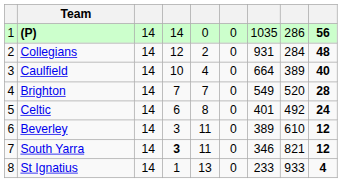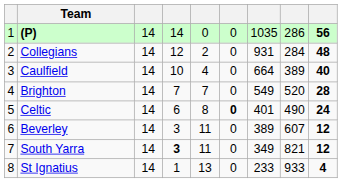 <table class="wikitable" style="text-align:center; margin-bottom:0">
 <tr>
 <th style="width:10px"></th>
 <th style="width:35%;">Team</th>
 <th style="width:30px;"></th>
 <th style="width:30px;"></th>
 <th style="width:30px;"></th>
 <th style="width:30px;"></th>
 <th style="width:30px;"></th>
 <th style="width:30px;"></th>
 <th style="width:30px;"></th>
 </tr>
 <tr style="background:#ccffcc;">
 <td>1</td>
 <td style="text-align:left;"> <strong>(P)</strong></td>
 <td>14</td>
 <td>14</td>
 <td>0</td>
 <td>0</td>
 <td>1035</td>
 <td>286</td>
 <td><strong>56</strong></td>
 </tr>
 <tr>
 <td>2</td>
 <td style="text-align:left;"><a href='#'>Collegians</a></td>
 <td>14</td>
 <td>12</td>
 <td>2</td>
 <td>0</td>
 <td>931</td>
 <td>284</td>
 <td><strong>48</strong></td>
 </tr>
 <tr>
 <td>3</td>
 <td style="text-align:left;"><a href='#'>Caulfield</a></td>
 <td>14</td>
 <td>10</td>
 <td>4</td>
 <td>0</td>
 <td>664</td>
 <td>389</td>
 <td><strong>40</strong></td>
 </tr>
 <tr>
 <td>4</td>
 <td style="text-align:left;"><a href='#'>Brighton</a></td>
 <td>14</td>
 <td>7</td>
 <td>7</td>
 <td>0</td>
 <td>549</td>
 <td>520</td>
 <td><strong>28</strong></td>
 </tr>
 <tr>
 <td>5</td>
 <td style="text-align:left;"><a href='#'>Celtic</a></td>
 <td>14</td>
 <td>6</td>
 <td>8</td>
-<td>0</td>
+<td><strong>0</strong></td>
 <td>401</td>
-<td>492</td>
+<td>490</td>
 <td><strong>24</strong></td>
 </tr>
 <tr>
 <td>6</td>
 <td style="text-align:left;"><a href='#'>Beverley</a></td>
 <td>14</td>
 <td>3</td>
 <td>11</td>
 <td>0</td>
 <td>389</td>
-<td>610</td>
+<td>607</td>
 <td><strong>12</strong></td>
 </tr>
 <tr>
 <td>7</td>
 <td style="text-align:left;"><a href='#'>South Yarra</a></td>
 <td>14</td>
 <td><strong>3</strong></td>
 <td>11</td>
 <td>0</td>
-<td>346</td>
+<td>349</td>
 <td>821</td>
 <td><strong>12</strong></td>
 </tr>
 <tr>
 <td>8</td>
 <td style="text-align:left;"><a href='#'>St Ignatius</a></td>
 <td>14</td>
 <td>1</td>
 <td>13</td>
 <td>0</td>
 <td>233</td>
 <td>933</td>
 <td><strong>4</strong></td>
 </tr>
 </table>
